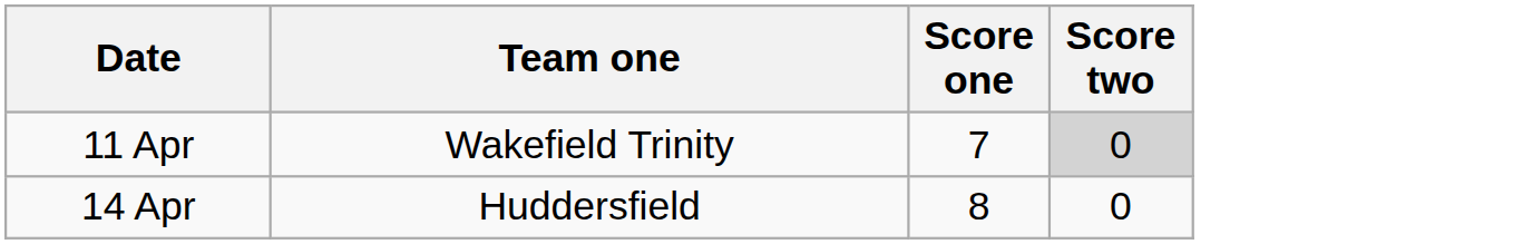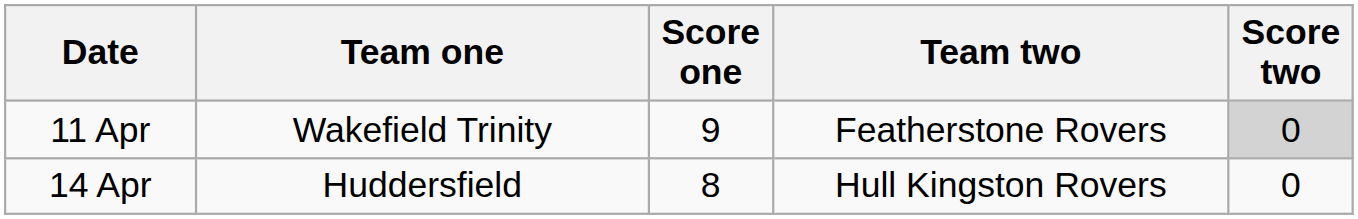 <table class="wikitable" style="text-align: center">
 <tr>
 <th width=100>Date</th>
 <th width=250>Team one</th>
 <th width=50>Score one</th>
+<th width=250>Team two</th>
 <th width=50>Score two</th>
 </tr>
 <tr>
 <td>11 Apr</td>
 <td>Wakefield Trinity</td>
-<td>7</td>
+<td>9</td>
+<td>Featherstone Rovers</td>
 <td style="background: lightgrey;">0</td>
 </tr>
 <tr>
 <td>14 Apr</td>
 <td>Huddersfield</td>
 <td>8</td>
+<td>Hull Kingston Rovers</td>
 <td>0</td>
 </tr>
 </table>
